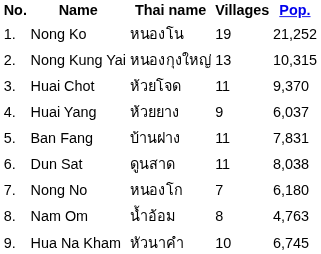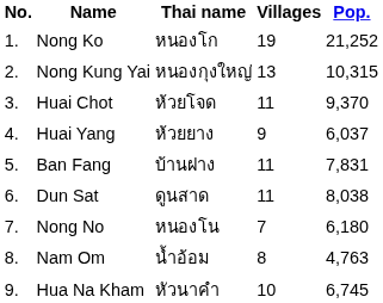 <table>
 <tr>
 <th>No.</th>
 <th>Name</th>
 <th>Thai name</th>
 <th>Villages</th>
 <th><a href='#'>Pop.</a></th>
 </tr>
 <tr>
 <td>1.</td>
 <td>Nong Ko</td>
-<td>หนองโน</td>
+<td>หนองโก</td>
 <td>19</td>
 <td>21,252</td>
 <td></td>
 </tr>
 <tr>
 <td>2.</td>
 <td>Nong Kung Yai</td>
 <td>หนองกุงใหญ่</td>
 <td>13</td>
 <td>10,315</td>
 <td></td>
 </tr>
 <tr>
 <td>3.</td>
 <td>Huai Chot</td>
 <td>ห้วยโจด</td>
 <td>11</td>
 <td>9,370</td>
 <td></td>
 </tr>
 <tr>
 <td>4.</td>
 <td>Huai Yang</td>
 <td>ห้วยยาง</td>
 <td>9</td>
 <td>6,037</td>
 <td></td>
 </tr>
 <tr>
 <td>5.</td>
 <td>Ban Fang</td>
 <td>บ้านฝาง</td>
 <td>11</td>
 <td>7,831</td>
 <td></td>
 </tr>
 <tr>
 <td>6.</td>
 <td>Dun Sat</td>
 <td>ดูนสาด</td>
 <td>11</td>
 <td>8,038</td>
 <td></td>
 </tr>
 <tr>
 <td>7.</td>
 <td>Nong No</td>
-<td>หนองโก</td>
+<td>หนองโน</td>
 <td>7</td>
 <td>6,180</td>
 <td></td>
 </tr>
 <tr>
 <td>8.</td>
 <td>Nam Om</td>
 <td>น้ำอ้อม</td>
 <td>8</td>
 <td>4,763</td>
 <td></td>
 </tr>
 <tr>
 <td>9.</td>
 <td>Hua Na Kham</td>
 <td>หัวนาคำ</td>
 <td>10</td>
 <td>6,745</td>
 <td></td>
 </tr>
 </table>
